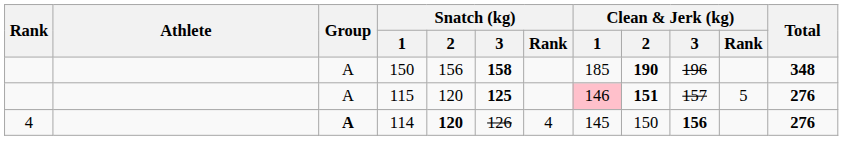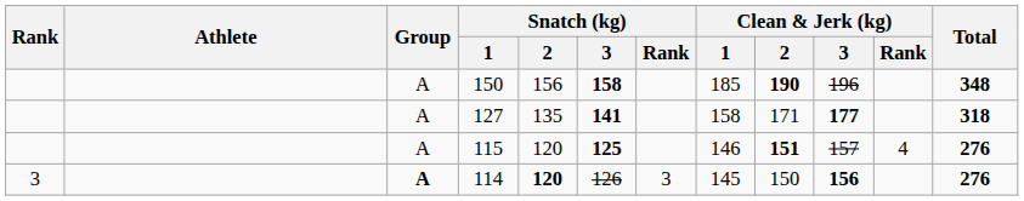 <table class = "wikitable" style="text-align:center;">
 <tr>
 <th rowspan=2 width=40>Rank</th>
 <th rowspan=2 width=250>Athlete</th>
 <th rowspan=2 width=50>Group</th>
 <th colspan=4>Snatch (kg)</th>
 <th colspan=4>Clean & Jerk (kg)</th>
 <th rowspan=2 width=60>Total</th>
 </tr>
 <tr>
 <th width=40>1</th>
 <th width=40>2</th>
 <th width=40>3</th>
 <th width=40>Rank</th>
 <th width=40>1</th>
 <th width=40>2</th>
 <th width=40>3</th>
 <th width=40>Rank</th>
 </tr>
 <tr>
 <td></td>
 <td align=left></td>
 <td>A</td>
 <td>150</td>
 <td>156</td>
 <td><strong>158</strong></td>
 <td></td>
 <td>185</td>
 <td><strong>190</strong></td>
 <td><s>196</s></td>
 <td></td>
 <td><strong>348</strong></td>
 </tr>
 <tr>
 <td></td>
 <td align=left></td>
 <td>A</td>
+<td>127</td>
+<td>135</td>
+<td><strong>141</strong></td>
+<td></td>
+<td>158</td>
+<td>171</td>
+<td><strong>177</strong></td>
+<td></td>
+<td><strong>318</strong></td>
+</tr>
+<tr>
+<td></td>
+<td align=left></td>
+<td>A</td>
 <td>115</td>
 <td>120</td>
 <td><strong>125</strong></td>
 <td></td>
-<td style="background: pink;">146</td>
+<td>146</td>
 <td><strong>151</strong></td>
 <td><s>157</s></td>
-<td>5</td>
+<td>4</td>
 <td><strong>276</strong></td>
 </tr>
 <tr>
-<td>4</td>
+<td>3</td>
 <td align=left></td>
 <td><strong>A</strong></td>
 <td>114</td>
 <td><strong>120</strong></td>
 <td><s>126</s></td>
-<td>4</td>
+<td>3</td>
 <td>145</td>
 <td>150</td>
 <td><strong>156</strong></td>
 <td></td>
 <td><strong>276</strong></td>
 </tr>
 </table>
